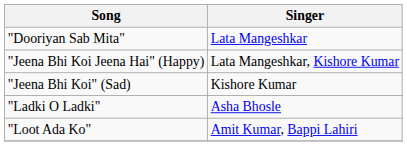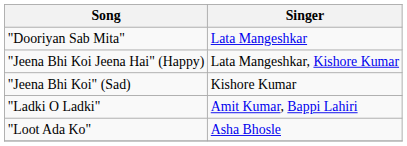 <table class="wikitable" style="font-size:95%;">
 <tr>
 <th>Song</th>
 <th>Singer</th>
 </tr>
 <tr>
 <td>"Dooriyan Sab Mita"</td>
 <td><a href='#'>Lata Mangeshkar</a></td>
 </tr>
 <tr>
 <td>"Jeena Bhi Koi Jeena Hai" (Happy)</td>
 <td>Lata Mangeshkar, <a href='#'>Kishore Kumar</a></td>
 </tr>
 <tr>
 <td>"Jeena Bhi Koi" (Sad)</td>
 <td>Kishore Kumar</td>
 </tr>
 <tr>
 <td>"Ladki O Ladki"</td>
-<td><a href='#'>Asha Bhosle</a></td>
+<td><a href='#'>Amit Kumar</a>, <a href='#'>Bappi Lahiri</a></td>
 </tr>
 <tr>
 <td>"Loot Ada Ko"</td>
-<td><a href='#'>Amit Kumar</a>, <a href='#'>Bappi Lahiri</a></td>
+<td><a href='#'>Asha Bhosle</a></td>
 </tr>
 <tr>
 </tr>
 </table>
